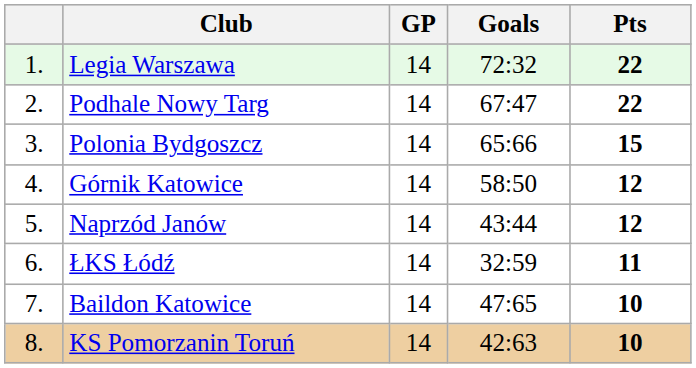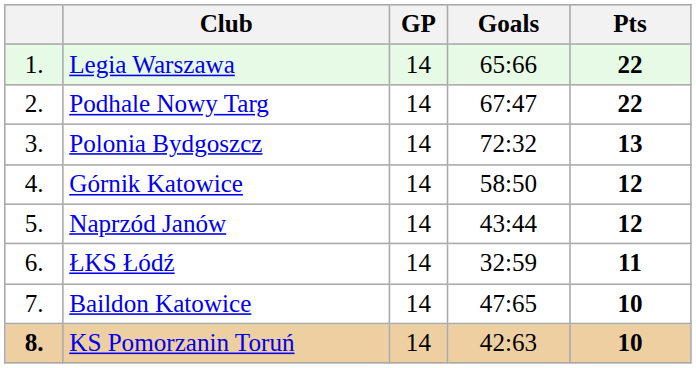 <table class="wikitable">
 <tr>
 <th width="30"></th>
 <th width="200">Club</th>
 <th width="30">GP</th>
 <th width="70">Goals</th>
 <th width="70">Pts</th>
 </tr>
 <tr bgcolor="#e6fae6" align="center">
 <td>1.</td>
 <td align="left"><a href='#'>Legia Warszawa</a></td>
 <td>14</td>
-<td>72:32</td>
+<td>65:66</td>
 <td><strong>22</strong></td>
 </tr>
 <tr bgcolor="#FFFFFF" align="center">
 <td>2.</td>
 <td align="left"><a href='#'>Podhale Nowy Targ</a></td>
 <td>14</td>
 <td>67:47</td>
 <td><strong>22</strong></td>
 </tr>
 <tr bgcolor="#FFFFFF" align="center">
 <td>3.</td>
 <td align="left"><a href='#'>Polonia Bydgoszcz</a></td>
 <td>14</td>
-<td>65:66</td>
-<td><strong>15</strong></td>
+<td>72:32</td>
+<td><strong>13</strong></td>
 </tr>
 <tr bgcolor="#FFFFFF" align="center">
 <td>4.</td>
 <td align="left"><a href='#'>Górnik Katowice</a></td>
 <td>14</td>
 <td>58:50</td>
 <td><strong>12</strong></td>
 </tr>
 <tr bgcolor="#FFFFFF" align="center">
 <td>5.</td>
 <td align="left"><a href='#'>Naprzód Janów</a></td>
 <td>14</td>
 <td>43:44</td>
 <td><strong>12</strong></td>
 </tr>
 <tr bgcolor="#FFFFFF" align="center">
 <td>6.</td>
 <td align="left"><a href='#'>ŁKS Łódź</a></td>
 <td>14</td>
 <td>32:59</td>
 <td><strong>11</strong></td>
 </tr>
 <tr bgcolor="#FFFFFF" align="center">
 <td>7.</td>
 <td align="left"><a href='#'>Baildon Katowice</a></td>
 <td>14</td>
 <td>47:65</td>
 <td><strong>10</strong></td>
 </tr>
 <tr bgcolor="#EECFA1" align="center">
-<td>8.</td>
+<td><strong>8.</strong></td>
 <td align="left"><a href='#'>KS Pomorzanin Toruń</a></td>
 <td>14</td>
 <td>42:63</td>
 <td><strong>10</strong></td>
 </tr>
 </table>
